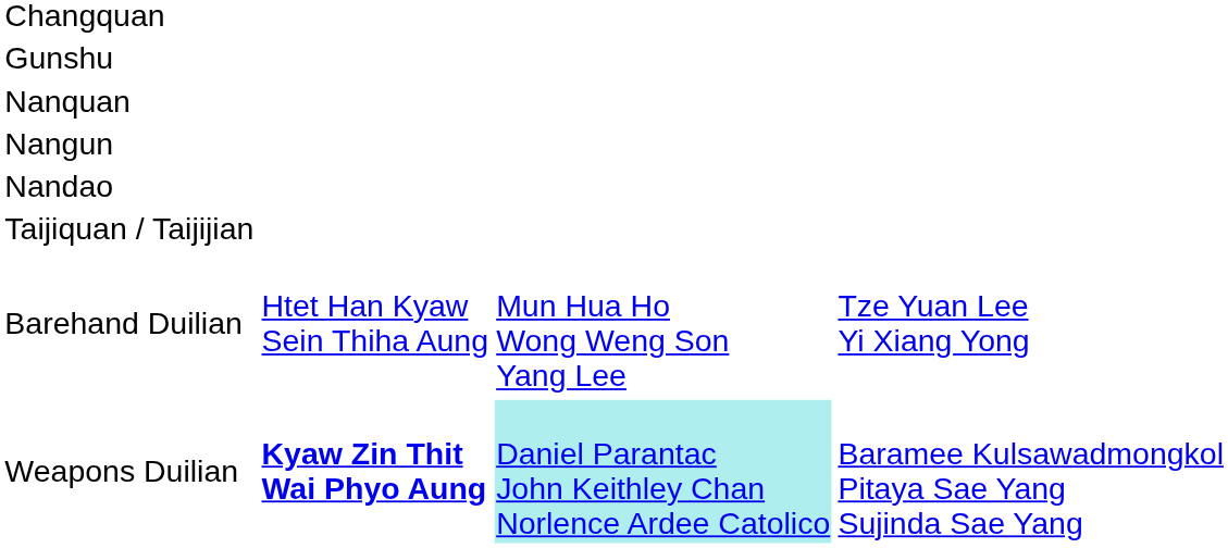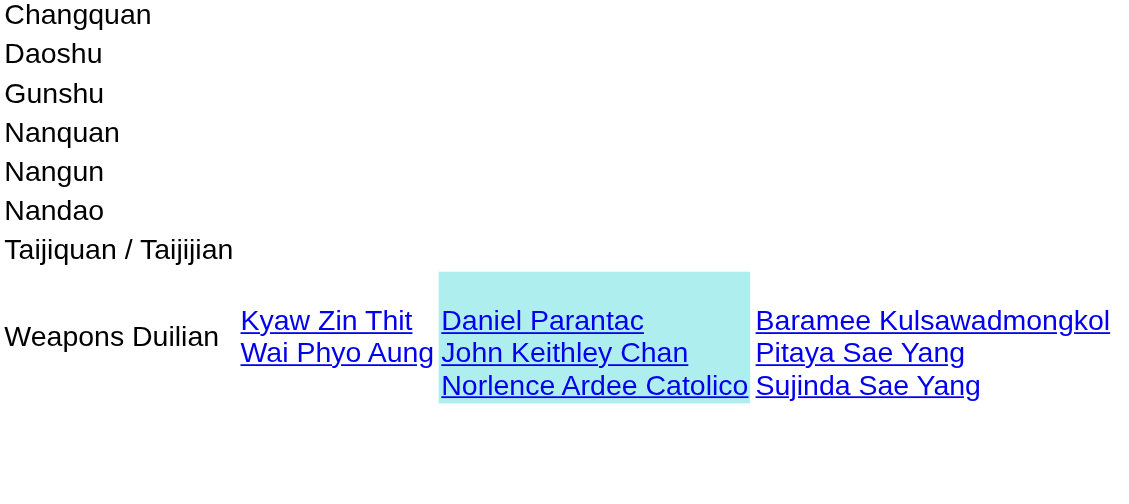 <table>
 <tr>
 <td>Changquan<br></td>
+<td></td>
+<td></td>
+<td></td>
+</tr>
+<tr>
+<td>Daoshu<br></td>
 <td></td>
 <td></td>
 <td></td>
 </tr>
 <tr>
 <td>Gunshu<br></td>
 <td></td>
 <td></td>
 <td></td>
 </tr>
 <tr>
 <td>Nanquan<br></td>
 <td></td>
 <td></td>
 <td></td>
 </tr>
 <tr>
 <td>Nangun<br></td>
 <td></td>
 <td></td>
 <td></td>
 </tr>
 <tr>
 <td>Nandao<br></td>
 <td></td>
 <td></td>
 <td></td>
 </tr>
 <tr>
 <td>Taijiquan / Taijijian<br></td>
 <td></td>
 <td></td>
 <td></td>
 </tr>
 <tr>
-<td>Barehand Duilian<br></td>
-<td valign="top"><br><a href='#'>Htet Han Kyaw</a><br><a href='#'>Sein Thiha Aung</a></td>
-<td><br><a href='#'>Mun Hua Ho</a><br><a href='#'>Wong Weng Son</a><br><a href='#'>Yang Lee</a></td>
-<td valign="top"><br><a href='#'>Tze Yuan Lee</a><br><a href='#'>Yi Xiang Yong</a></td>
-</tr>
-<tr>
 <td>Weapons Duilian<br></td>
-<td valign="top"><strong><br><a href='#'>Kyaw Zin Thit</a><br><a href='#'>Wai Phyo Aung</a></strong></td>
+<td valign="top"><br><a href='#'>Kyaw Zin Thit</a><br><a href='#'>Wai Phyo Aung</a></td>
 <td style="background: paleturquoise;"><br><a href='#'>Daniel Parantac</a><br><a href='#'>John Keithley Chan</a><br><a href='#'>Norlence Ardee Catolico</a></td>
 <td><br><a href='#'>Baramee Kulsawadmongkol</a><br><a href='#'>Pitaya Sae Yang</a><br><a href='#'>Sujinda Sae Yang</a></td>
 </tr>
 </table>
